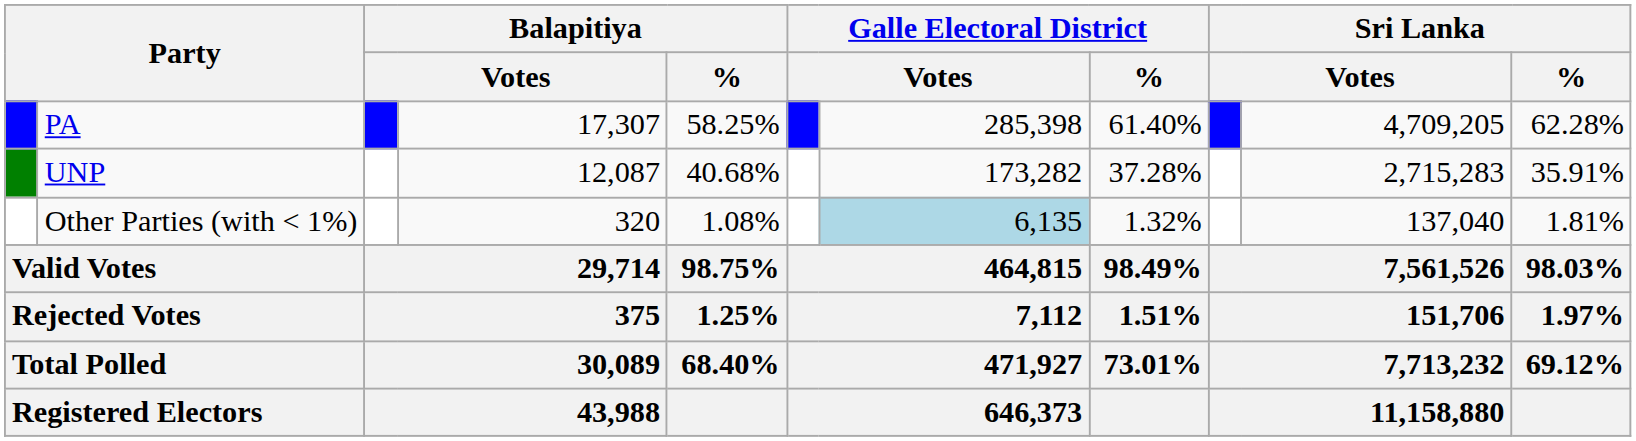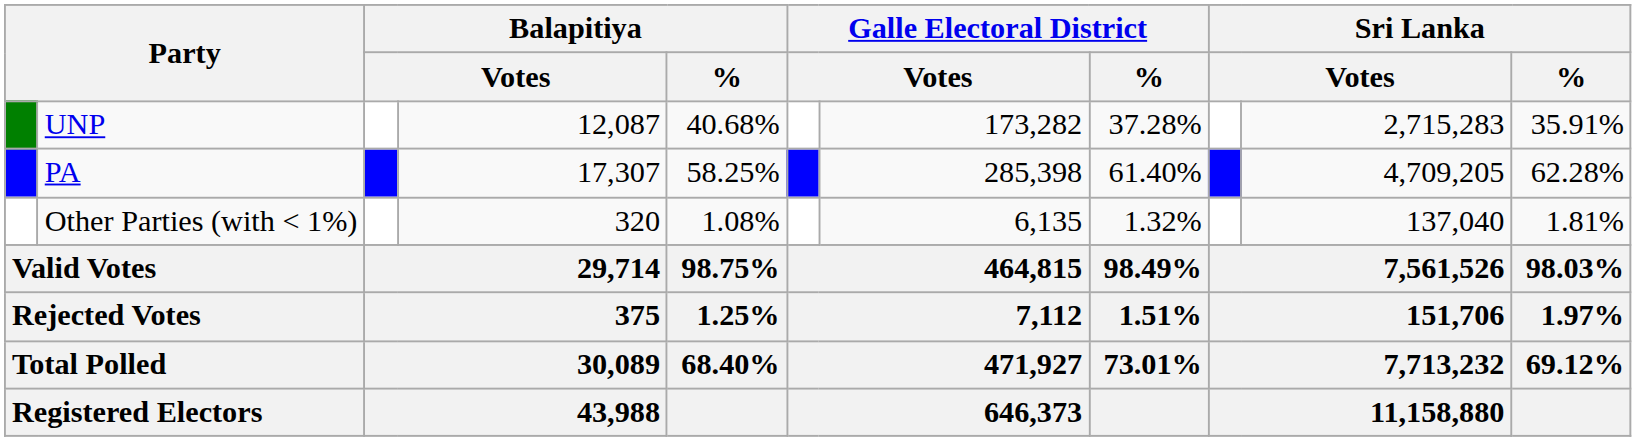 <table class="wikitable">
 <tr>
 <th colspan="2" width="144px"rowspan="2">Party</th>
 <th colspan="3" width="216px">Balapitiya</th>
 <th colspan="3" width="216px"><a href='#'>Galle Electoral District</a></th>
 <th colspan="3" width="216px">Sri Lanka</th>
 </tr>
 <tr>
 <th colspan="2" width="144px">Votes</th>
 <th>%</th>
 <th colspan="2" width="144px">Votes</th>
 <th>%</th>
 <th colspan="2" width="144px">Votes</th>
 <th>%</th>
 </tr>
 <tr>
+<td style="background-color:green;" width="10px"></td>
+<td style="text-align:left;"><a href='#'>UNP</a></td>
+<td style="background-color:white;" width="10px"></td>
+<td style="text-align:right;">12,087</td>
+<td style="text-align:right;">40.68%</td>
+<td style="background-color:white;" width="10px"></td>
+<td style="text-align:right;">173,282</td>
+<td style="text-align:right;">37.28%</td>
+<td style="background-color:white;" width="10px"></td>
+<td style="text-align:right;">2,715,283</td>
+<td style="text-align:right;">35.91%</td>
+</tr>
+<tr>
 <td style="background-color:blue;" width="10px"></td>
 <td style="text-align:left;"><a href='#'>PA</a></td>
 <td style="background-color:blue;" width="10px"></td>
 <td style="text-align:right;">17,307</td>
 <td style="text-align:right;">58.25%</td>
 <td style="background-color:blue;" width="10px"></td>
 <td style="text-align:right;">285,398</td>
 <td style="text-align:right;">61.40%</td>
 <td style="background-color:blue;" width="10px"></td>
 <td style="text-align:right;">4,709,205</td>
 <td style="text-align:right;">62.28%</td>
 </tr>
 <tr>
-<td style="background-color:green;" width="10px"></td>
-<td style="text-align:left;"><a href='#'>UNP</a></td>
-<td style="background-color:white;" width="10px"></td>
-<td style="text-align:right;">12,087</td>
-<td style="text-align:right;">40.68%</td>
-<td style="background-color:white;" width="10px"></td>
-<td style="text-align:right;">173,282</td>
-<td style="text-align:right;">37.28%</td>
-<td style="background-color:white;" width="10px"></td>
-<td style="text-align:right;">2,715,283</td>
-<td style="text-align:right;">35.91%</td>
-</tr>
-<tr>
 <td style="background-color:white;" width="10px"></td>
 <td style="text-align:left;">Other Parties (with < 1%)</td>
 <td style="background-color:white;" width="10px"></td>
 <td style="text-align:right;">320</td>
 <td style="text-align:right;">1.08%</td>
 <td style="background-color:white;" width="10px"></td>
-<td style="background: lightblue; text-align:right;">6,135</td>
+<td style="text-align:right;">6,135</td>
 <td style="text-align:right;">1.32%</td>
 <td style="background-color:white;" width="10px"></td>
 <td style="text-align:right;">137,040</td>
 <td style="text-align:right;">1.81%</td>
 </tr>
 <tr>
 <th colspan="2" width="144px"style="text-align:left;">Valid Votes</th>
 <th style="text-align:right;"colspan="2" width="144px">29,714</th>
 <th style="text-align:right;">98.75%</th>
 <th style="text-align:right;"colspan="2" width="144px">464,815</th>
 <th style="text-align:right;">98.49%</th>
 <th style="text-align:right;"colspan="2" width="144px">7,561,526</th>
 <th style="text-align:right;">98.03%</th>
 </tr>
 <tr>
 <th colspan="2" width="144px"style="text-align:left;">Rejected Votes</th>
 <th style="text-align:right;"colspan="2" width="144px">375</th>
 <th style="text-align:right;">1.25%</th>
 <th style="text-align:right;"colspan="2" width="144px">7,112</th>
 <th style="text-align:right;">1.51%</th>
 <th style="text-align:right;"colspan="2" width="144px">151,706</th>
 <th style="text-align:right;">1.97%</th>
 </tr>
 <tr>
 <th colspan="2" width="144px"style="text-align:left;">Total Polled</th>
 <th style="text-align:right;"colspan="2" width="144px">30,089</th>
 <th style="text-align:right;">68.40%</th>
 <th style="text-align:right;"colspan="2" width="144px">471,927</th>
 <th style="text-align:right;">73.01%</th>
 <th style="text-align:right;"colspan="2" width="144px">7,713,232</th>
 <th style="text-align:right;">69.12%</th>
 </tr>
 <tr>
 <th colspan="2" width="144px"style="text-align:left;">Registered Electors</th>
 <th style="text-align:right;"colspan="2" width="144px">43,988</th>
 <th></th>
 <th style="text-align:right;"colspan="2" width="144px">646,373</th>
 <th></th>
 <th style="text-align:right;"colspan="2" width="144px">11,158,880</th>
 <th></th>
 </tr>
 </table>
